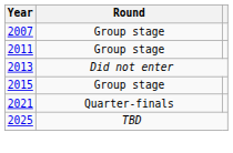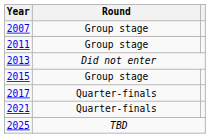 <table class="wikitable" style="text-align: center; font-size:90%">
 <tr>
 <th>Year</th>
 <th style="width:200px">Round</th>
 <th></th>
 </tr>
 <tr>
 <td><a href='#'>2007</a></td>
 <td>Group stage</td>
 <td></td>
 </tr>
 <tr>
 <td><a href='#'>2011</a></td>
 <td>Group stage</td>
 <td></td>
 </tr>
 <tr>
 <td><a href='#'>2013</a></td>
 <td colspan="2"><em>Did not enter</em></td>
 </tr>
 <tr>
 <td><a href='#'>2015</a></td>
 <td>Group stage</td>
 <td></td>
 </tr>
 <tr>
+<td><a href='#'>2017</a></td>
+<td>Quarter-finals</td>
+<td></td>
+</tr>
+<tr>
 <td><a href='#'>2021</a></td>
 <td>Quarter-finals</td>
 <td></td>
 </tr>
 <tr>
 <td><a href='#'>2025</a></td>
 <td colspan="2"><em>TBD</em></td>
 </tr>
 </table>
